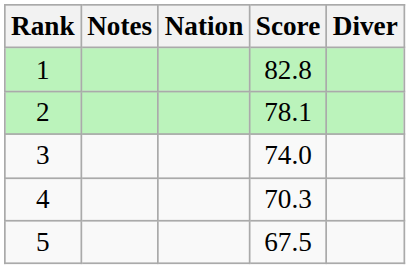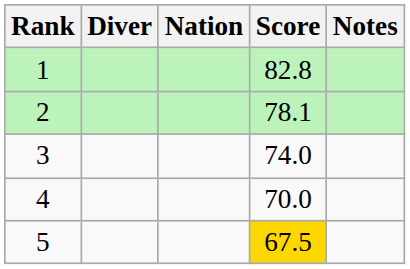 <table class="wikitable sortable" style="text-align:center">
 <tr>
 <th>Rank</th>
-<th>Notes</th>
+<th>Diver</th>
 <th>Nation</th>
 <th>Score</th>
-<th>Diver</th>
+<th>Notes</th>
 </tr>
 <tr style="background:#bbf3bb;">
 <td>1</td>
-<td></td>
+<td align=left></td>
 <td align=left></td>
 <td>82.8</td>
-<td align=left></td>
+<td></td>
 </tr>
 <tr style="background:#bbf3bb;">
 <td>2</td>
-<td></td>
+<td align=left></td>
 <td align=left></td>
 <td>78.1</td>
-<td align=left></td>
+<td></td>
 </tr>
 <tr>
 <td>3</td>
-<td></td>
+<td align=left></td>
 <td align=left></td>
 <td>74.0</td>
-<td align=left></td>
+<td></td>
 </tr>
 <tr>
 <td>4</td>
+<td align=left></td>
+<td align=left></td>
+<td>70.0</td>
 <td></td>
-<td align=left></td>
-<td>70.3</td>
-<td align=left></td>
 </tr>
 <tr>
 <td>5</td>
+<td align=left></td>
+<td align=left></td>
+<td style="background: gold;">67.5</td>
 <td></td>
-<td align=left></td>
-<td>67.5</td>
-<td align=left></td>
 </tr>
 </table>
